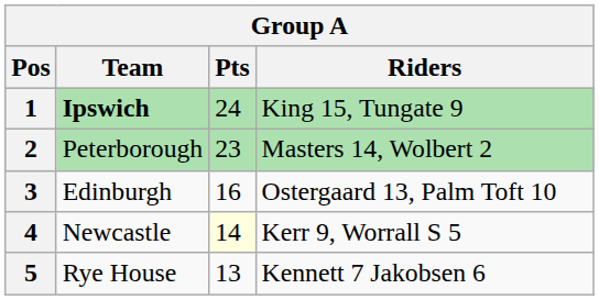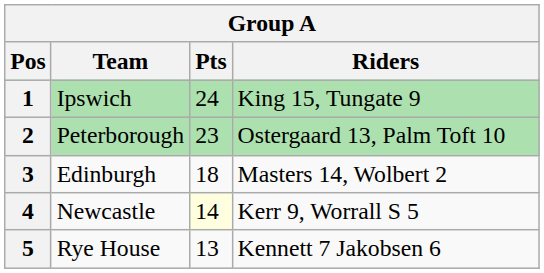 <table class="wikitable">
 <tr>
 <th colspan="4">Group A</th>
 </tr>
 <tr>
 <th width=20>Pos</th>
 <th width=80>Team</th>
 <th width=20>Pts</th>
 <th width=200>Riders</th>
 </tr>
 <tr style="background:#ACE1AF;">
 <th>1</th>
-<td><strong>Ipswich</strong></td>
+<td>Ipswich</td>
 <td>24</td>
 <td>King 15, Tungate 9</td>
 </tr>
 <tr style="background:#ACE1AF;">
 <th>2</th>
 <td>Peterborough</td>
 <td>23</td>
-<td>Masters 14, Wolbert 2</td>
+<td>Ostergaard 13, Palm Toft 10</td>
 </tr>
 <tr>
 <th>3</th>
 <td>Edinburgh</td>
-<td>16</td>
-<td>Ostergaard 13, Palm Toft 10</td>
+<td>18</td>
+<td>Masters 14, Wolbert 2</td>
 </tr>
 <tr>
 <th>4</th>
 <td>Newcastle</td>
 <td style="background: lightyellow;">14</td>
 <td>Kerr 9, Worrall S 5</td>
 </tr>
 <tr>
 <th>5</th>
 <td>Rye House</td>
 <td>13</td>
 <td>Kennett 7 Jakobsen 6</td>
 </tr>
 </table>
